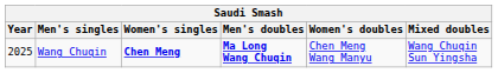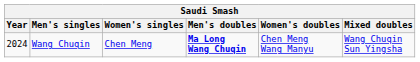 <table class="wikitable"style="font-size:95%">
 <tr>
 <th colspan="7">Saudi Smash</th>
 </tr>
 <tr>
 <th>Year</th>
 <th>Men's singles</th>
 <th>Women's singles</th>
 <th>Men's doubles</th>
 <th>Women's doubles</th>
 <th>Mixed doubles</th>
 </tr>
 <tr>
-<td>2025</td>
+<td>2024</td>
 <td> <a href='#'>Wang Chuqin</a></td>
-<td><strong> <a href='#'>Chen Meng</a></strong></td>
+<td> <a href='#'>Chen Meng</a></td>
 <td><strong> <a href='#'>Ma Long</a><br> <a href='#'>Wang Chuqin</a></strong></td>
 <td> <a href='#'>Chen Meng</a><br> <a href='#'>Wang Manyu</a></td>
 <td> <a href='#'>Wang Chuqin</a><br> <a href='#'>Sun Yingsha</a></td>
 </tr>
 </table>
